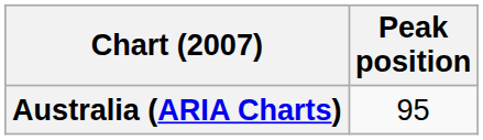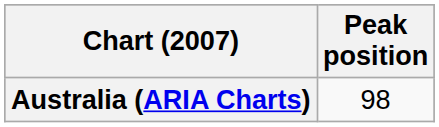 <table class="wikitable sortable plainrowheaders" style="text-align:center">
 <tr>
 <th scope="col">Chart (2007)</th>
 <th scope="col">Peak<br>position</th>
 </tr>
 <tr>
 <th scope="row">Australia (<a href='#'>ARIA Charts</a>)</th>
-<td>95</td>
+<td>98</td>
 </tr>
 </table>
